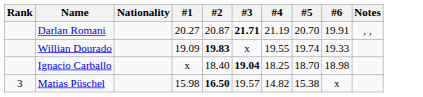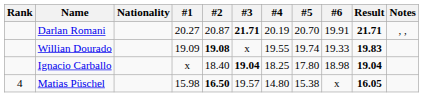 <table class="wikitable sortable" style="text-align:center">
 <tr>
 <th>Rank</th>
 <th>Name</th>
 <th>Nationality</th>
 <th>#1</th>
 <th>#2</th>
 <th>#3</th>
 <th>#4</th>
 <th>#5</th>
 <th>#6</th>
+<th>Result</th>
 <th>Notes</th>
 </tr>
 <tr>
 <td></td>
 <td align=left><a href='#'>Darlan Romani</a></td>
 <td align=left></td>
 <td>20.27</td>
 <td>20.87</td>
 <td><strong>21.71</strong></td>
-<td>21.19</td>
+<td>20.19</td>
 <td>20.70</td>
 <td>19.91</td>
+<td><strong>21.71</strong></td>
 <td>, , </td>
 </tr>
 <tr>
 <td></td>
 <td align=left><a href='#'>Willian Dourado</a></td>
 <td align=left></td>
 <td>19.09</td>
-<td><strong>19.83</strong></td>
+<td><strong>19.08</strong></td>
 <td>x</td>
 <td>19.55</td>
 <td>19.74</td>
 <td>19.33</td>
+<td><strong>19.83</strong></td>
 <td></td>
 </tr>
 <tr>
 <td></td>
 <td align=left><a href='#'>Ignacio Carballo</a></td>
 <td align=left></td>
 <td>x</td>
 <td>18.40</td>
 <td><strong>19.04</strong></td>
 <td>18.25</td>
-<td>18.70</td>
+<td>17.80</td>
 <td>18.98</td>
+<td><strong>19.04</strong></td>
 <td></td>
 </tr>
 <tr>
-<td>3</td>
+<td>4</td>
 <td align=left><a href='#'>Matias Püschel</a></td>
 <td align=left></td>
 <td>15.98</td>
 <td><strong>16.50</strong></td>
 <td>19.57</td>
-<td>14.82</td>
+<td>14.80</td>
 <td>15.38</td>
 <td>x</td>
+<td><strong>16.05</strong></td>
 <td></td>
 </tr>
 </table>
